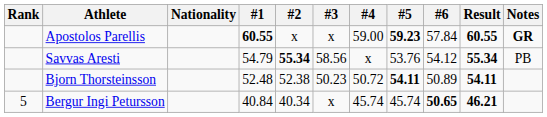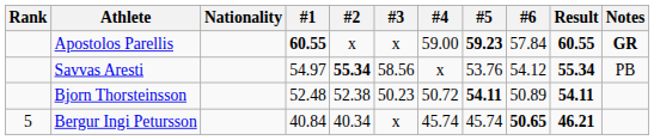 <table class="wikitable sortable" style="text-align:center">
 <tr>
 <th>Rank</th>
 <th>Athlete</th>
 <th>Nationality</th>
 <th>#1</th>
 <th>#2</th>
 <th>#3</th>
 <th>#4</th>
 <th>#5</th>
 <th>#6</th>
 <th>Result</th>
 <th>Notes</th>
 </tr>
 <tr>
 <td></td>
 <td align="left"><a href='#'>Apostolos Parellis</a></td>
 <td align=left></td>
 <td><strong>60.55</strong></td>
 <td>x</td>
 <td>x</td>
 <td>59.00</td>
 <td><strong>59.23</strong></td>
 <td>57.84</td>
 <td><strong>60.55</strong></td>
 <td><strong>GR</strong></td>
 </tr>
 <tr>
 <td></td>
 <td align="left"><a href='#'>Savvas Aresti</a></td>
 <td align=left></td>
-<td>54.79</td>
+<td>54.97</td>
 <td><strong>55.34</strong></td>
 <td>58.56</td>
 <td>x</td>
 <td>53.76</td>
 <td>54.12</td>
 <td><strong>55.34</strong></td>
 <td>PB</td>
 </tr>
 <tr>
 <td></td>
 <td align="left"><a href='#'>Bjorn Thorsteinsson</a></td>
 <td align=left></td>
 <td>52.48</td>
 <td>52.38</td>
 <td>50.23</td>
 <td>50.72</td>
 <td><strong>54.11</strong></td>
 <td>50.89</td>
 <td><strong>54.11</strong></td>
 <td></td>
 </tr>
 <tr>
 <td>5</td>
 <td align="left"><a href='#'>Bergur Ingi Petursson</a></td>
 <td align=left></td>
 <td>40.84</td>
 <td>40.34</td>
 <td>x</td>
 <td>45.74</td>
 <td>45.74</td>
 <td><strong>50.65</strong></td>
 <td><strong>46.21</strong></td>
 <td></td>
 </tr>
 </table>
